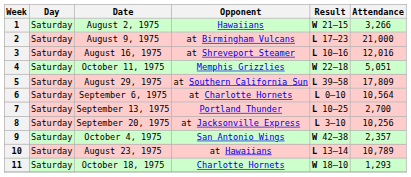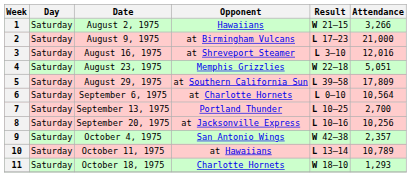 <table class="wikitable">
 <tr>
 <th>Week</th>
 <th>Day</th>
 <th>Date</th>
 <th>Opponent</th>
 <th>Result</th>
 <th>Attendance</th>
 </tr>
 <tr --- align="center" bgcolor="#CCFFCC">
 <th>1</th>
 <td>Saturday</td>
 <td>August 2, 1975</td>
 <td><a href='#'>Hawaiians</a></td>
 <td><strong>W</strong> 21–15</td>
 <td>3,266</td>
 </tr>
 <tr --- align="center" bgcolor="#FFCCCC">
 <th>2</th>
 <td>Saturday</td>
 <td>August 9, 1975</td>
 <td>at <a href='#'>Birmingham Vulcans</a></td>
 <td><strong>L</strong> 17–23</td>
 <td>21,000</td>
 </tr>
 <tr --- align="center" bgcolor="#FFCCCC">
 <th>3</th>
 <td>Saturday</td>
 <td>August 16, 1975</td>
 <td>at <a href='#'>Shreveport Steamer</a></td>
-<td><strong>L</strong> 10–16</td>
+<td><strong>L</strong> 3–10</td>
 <td>12,016</td>
 </tr>
 <tr --- align="center" bgcolor="#CCFFCC">
 <th>4</th>
 <td>Saturday</td>
-<td>October 11, 1975</td>
+<td>August 23, 1975</td>
 <td><a href='#'>Memphis Grizzlies</a></td>
 <td><strong>W</strong> 22–18</td>
 <td>5,051</td>
 </tr>
 <tr --- align="center" bgcolor="#FFCCCC">
 <th>5</th>
 <td>Saturday</td>
 <td>August 29, 1975</td>
 <td>at <a href='#'>Southern California Sun</a></td>
 <td><strong>L</strong> 39–58</td>
 <td>17,809</td>
 </tr>
 <tr --- align="center" bgcolor="#FFCCCC">
 <th>6</th>
 <td>Saturday</td>
 <td>September 6, 1975</td>
 <td>at <a href='#'>Charlotte Hornets</a></td>
 <td><strong>L</strong> 0–10</td>
 <td>10,564</td>
 </tr>
 <tr --- align="center" bgcolor="#FFCCCC">
 <th>7</th>
 <td>Saturday</td>
 <td>September 13, 1975</td>
 <td><a href='#'>Portland Thunder</a></td>
 <td><strong>L</strong> 10–25</td>
 <td>2,700</td>
 </tr>
 <tr --- align="center" bgcolor="#FFCCCC">
 <th>8</th>
 <td>Saturday</td>
 <td>September 20, 1975</td>
 <td>at <a href='#'>Jacksonville Express</a></td>
-<td><strong>L</strong> 3–10</td>
+<td><strong>L</strong> 10–16</td>
 <td>10,256</td>
 </tr>
 <tr --- align="center" bgcolor="#CCFFCC">
 <th>9</th>
 <td>Saturday</td>
 <td>October 4, 1975</td>
 <td><a href='#'>San Antonio Wings</a></td>
 <td><strong>W</strong> 42–38</td>
 <td>2,357</td>
 </tr>
 <tr --- align="center" bgcolor="#FFCCCC">
 <th>10</th>
 <td>Saturday</td>
-<td>August 23, 1975</td>
+<td>October 11, 1975</td>
 <td>at <a href='#'>Hawaiians</a></td>
 <td><strong>L</strong> 13–14</td>
 <td>10,789</td>
 </tr>
 <tr --- align="center" bgcolor="#CCFFCC">
 <th>11</th>
 <td>Saturday</td>
 <td>October 18, 1975</td>
 <td><a href='#'>Charlotte Hornets</a></td>
 <td><strong>W</strong> 18–10</td>
 <td>1,293</td>
 </tr>
 <tr --->
 </tr>
 </table>
